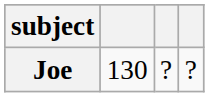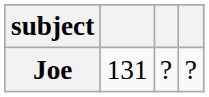 <table class="wikitable" align="center">
 <tr>
 <th>subject</th>
 <th></th>
 <th></th>
 <th></th>
 </tr>
 <tr>
 <th>Joe</th>
-<td>130</td>
+<td>131</td>
 <td>?</td>
 <td>?</td>
 </tr>
 </table>
